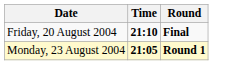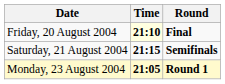 <table class="wikitable">
 <tr>
 <th>Date</th>
 <th>Time</th>
 <th>Round</th>
 </tr>
 <tr>
 <td>Friday, 20 August 2004</td>
-<td><strong>21:10</strong></td>
+<td style="background: lightyellow;"><strong>21:10</strong></td>
 <td><strong>Final</strong></td>
+</tr>
+<tr>
+<td>Saturday, 21 August 2004</td>
+<td><strong>21:15</strong></td>
+<td><strong>Semifinals</strong></td>
 </tr>
 <tr style=background:lemonchiffon>
 <td>Monday, 23 August 2004</td>
 <td><strong>21:05</strong></td>
 <td><strong>Round 1</strong></td>
 </tr>
 </table>
